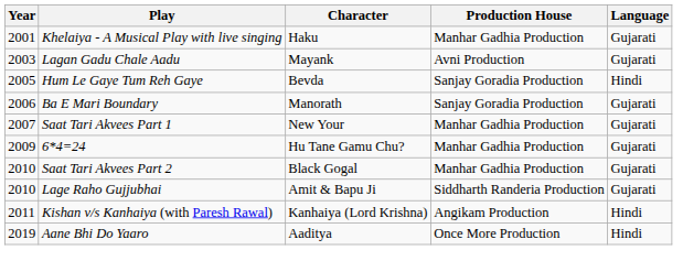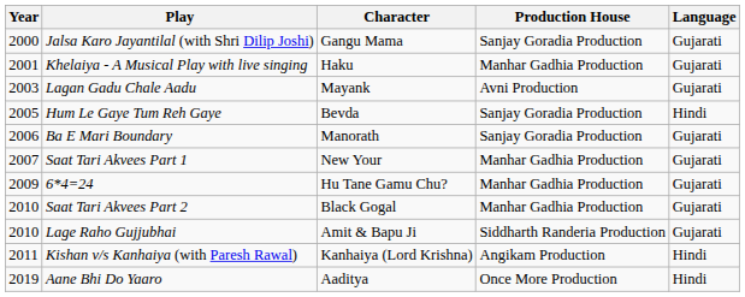 <table class="wikitable plainrowheaders sortable" style="margin-right: 0;">
 <tr>
 <th scope="col">Year</th>
 <th scope="col">Play</th>
 <th scope="col">Character</th>
 <th scope="col">Production House</th>
 <th scope="col">Language</th>
+</tr>
+<tr>
+<td>2000</td>
+<td><em>Jalsa Karo Jayantilal</em> (with Shri <a href='#'>Dilip Joshi</a>)</td>
+<td>Gangu Mama</td>
+<td>Sanjay Goradia Production</td>
+<td>Gujarati</td>
 </tr>
 <tr>
 <td>2001</td>
 <td><em>Khelaiya - A Musical Play with live singing</em></td>
 <td>Haku</td>
 <td>Manhar Gadhia Production</td>
 <td>Gujarati</td>
 </tr>
 <tr>
 <td>2003</td>
 <td><em>Lagan Gadu Chale Aadu</em></td>
 <td>Mayank</td>
 <td>Avni Production</td>
 <td>Gujarati</td>
 </tr>
 <tr>
 <td>2005</td>
 <td><em>Hum Le Gaye Tum Reh Gaye</em></td>
 <td>Bevda</td>
 <td>Sanjay Goradia Production</td>
 <td>Hindi</td>
 </tr>
 <tr>
 <td>2006</td>
 <td><em>Ba E Mari Boundary</em></td>
 <td>Manorath</td>
 <td>Sanjay Goradia Production</td>
 <td>Gujarati</td>
 </tr>
 <tr>
 <td>2007</td>
 <td><em>Saat Tari Akvees Part 1</em></td>
 <td>New Your</td>
 <td>Manhar Gadhia Production</td>
 <td>Gujarati</td>
 </tr>
 <tr>
 <td>2009</td>
 <td><em>6*4=24</em></td>
 <td>Hu Tane Gamu Chu?</td>
 <td>Manhar Gadhia Production</td>
 <td>Gujarati</td>
 </tr>
 <tr>
 <td>2010</td>
 <td><em>Saat Tari Akvees Part 2</em></td>
 <td>Black Gogal</td>
 <td>Manhar Gadhia Production</td>
 <td>Gujarati</td>
 </tr>
 <tr>
 <td>2010</td>
 <td><em>Lage Raho Gujjubhai</em></td>
 <td>Amit & Bapu Ji</td>
 <td>Siddharth Randeria Production</td>
 <td>Gujarati</td>
 </tr>
 <tr>
 <td>2011</td>
 <td><em>Kishan v/s Kanhaiya</em> (with <a href='#'>Paresh Rawal</a>)</td>
 <td>Kanhaiya (Lord Krishna)</td>
 <td>Angikam Production</td>
 <td>Hindi</td>
 </tr>
 <tr>
 <td>2019</td>
 <td><em>Aane Bhi Do Yaaro</em></td>
 <td>Aaditya</td>
 <td>Once More Production</td>
 <td>Hindi</td>
 </tr>
 </table>
